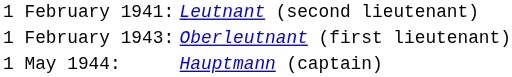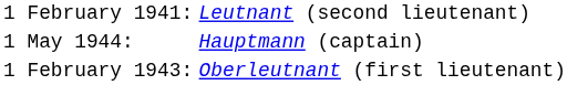 <table>
 <tr>
 <td>1 February 1941:</td>
 <td><em><a href='#'>Leutnant</a></em> (second lieutenant)</td>
 </tr>
 <tr>
+<td>1 May 1944:</td>
+<td><em><a href='#'>Hauptmann</a></em> (captain)</td>
+</tr>
+<tr>
 <td>1 February 1943:</td>
 <td><em><a href='#'>Oberleutnant</a></em> (first lieutenant)</td>
 </tr>
-<tr>
-<td>1 May 1944:</td>
-<td><em><a href='#'>Hauptmann</a></em> (captain)</td>
-</tr>
 </table>
